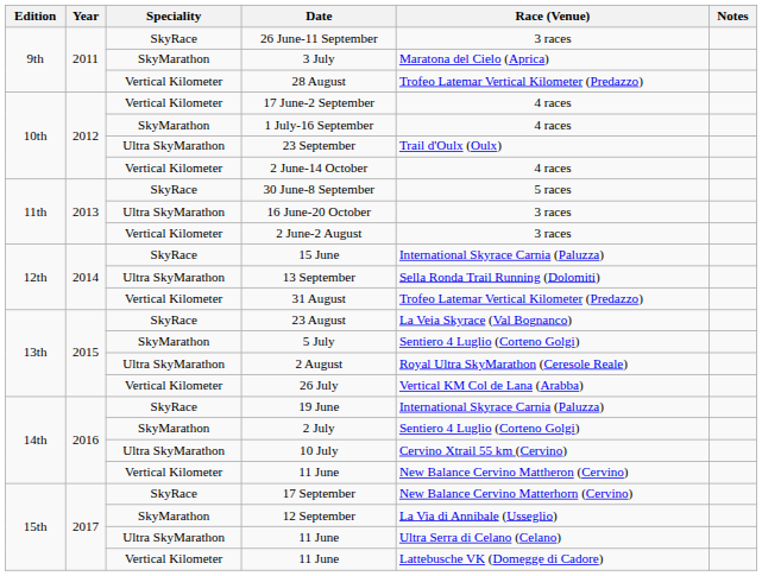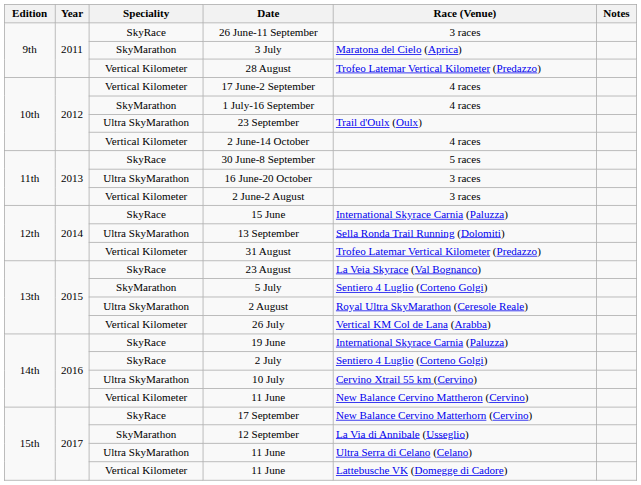 <table class="wikitable" style="width:65%; font-size:90%; text-align:center;">
 <tr>
 <th>Edition</th>
 <th>Year</th>
 <th>Speciality</th>
 <th>Date</th>
 <th>Race (Venue)</th>
 <th>Notes</th>
 </tr>
 <tr>
 <td rowspan=3>9th</td>
 <td rowspan=3>2011</td>
 <td>SkyRace</td>
 <td>26 June-11 September</td>
 <td>3 races</td>
 <td></td>
 </tr>
 <tr>
 <td>SkyMarathon</td>
 <td>3 July</td>
 <td align=left><a href='#'>Maratona del Cielo</a> (<a href='#'>Aprica</a>)</td>
 <td></td>
 </tr>
 <tr>
 <td>Vertical Kilometer</td>
 <td>28 August</td>
 <td align=left><a href='#'>Trofeo Latemar Vertical Kilometer</a> (<a href='#'>Predazzo</a>)</td>
 <td></td>
 </tr>
 <tr>
 <td rowspan=4>10th</td>
 <td rowspan=4>2012</td>
 <td>Vertical Kilometer</td>
 <td>17 June-2 September</td>
 <td>4 races</td>
 <td></td>
 </tr>
 <tr>
 <td>SkyMarathon</td>
 <td>1 July-16 September</td>
 <td>4 races</td>
 <td></td>
 </tr>
 <tr>
 <td>Ultra SkyMarathon</td>
 <td>23 September</td>
 <td align=left><a href='#'>Trail d'Oulx</a> (<a href='#'>Oulx</a>)</td>
 <td></td>
 </tr>
 <tr>
 <td>Vertical Kilometer</td>
 <td>2 June-14 October</td>
 <td>4 races</td>
 <td></td>
 </tr>
 <tr>
 <td rowspan=3>11th</td>
 <td rowspan=3>2013</td>
 <td>SkyRace</td>
 <td>30 June-8 September</td>
 <td>5 races</td>
 <td></td>
 </tr>
 <tr>
 <td>Ultra SkyMarathon</td>
 <td>16 June-20 October</td>
 <td>3 races</td>
 <td></td>
 </tr>
 <tr>
 <td>Vertical Kilometer</td>
 <td>2 June-2 August</td>
 <td>3 races</td>
 <td></td>
 </tr>
 <tr>
 <td rowspan=3>12th</td>
 <td rowspan=3>2014</td>
 <td>SkyRace</td>
 <td>15 June</td>
 <td align=left><a href='#'>International Skyrace Carnia</a> (<a href='#'>Paluzza</a>)</td>
 <td></td>
 </tr>
 <tr>
 <td>Ultra SkyMarathon</td>
 <td>13 September</td>
 <td align=left><a href='#'>Sella Ronda Trail Running</a> (<a href='#'>Dolomiti</a>)</td>
 <td></td>
 </tr>
 <tr>
 <td>Vertical Kilometer</td>
 <td>31 August</td>
 <td align=left><a href='#'>Trofeo Latemar Vertical Kilometer</a> (<a href='#'>Predazzo</a>)</td>
 <td></td>
 </tr>
 <tr>
 <td rowspan=4>13th</td>
 <td rowspan=4>2015</td>
 <td>SkyRace</td>
 <td>23 August</td>
 <td align=left><a href='#'>La Veia Skyrace</a> (<a href='#'>Val Bognanco</a>)</td>
 <td></td>
 </tr>
 <tr>
 <td>SkyMarathon</td>
 <td>5 July</td>
 <td align=left><a href='#'>Sentiero 4 Luglio</a> (<a href='#'>Corteno Golgi</a>)</td>
 <td></td>
 </tr>
 <tr>
 <td>Ultra SkyMarathon</td>
 <td>2 August</td>
 <td align=left><a href='#'>Royal Ultra SkyMarathon</a> (<a href='#'>Ceresole Reale</a>)</td>
 <td></td>
 </tr>
 <tr>
 <td>Vertical Kilometer</td>
 <td>26 July</td>
 <td align=left><a href='#'>Vertical KM Col de Lana</a> (<a href='#'>Arabba</a>)</td>
 <td></td>
 </tr>
 <tr>
 <td rowspan=4>14th</td>
 <td rowspan=4>2016</td>
 <td>SkyRace</td>
 <td>19 June</td>
 <td align=left><a href='#'>International Skyrace Carnia</a> (<a href='#'>Paluzza</a>)</td>
 <td></td>
 </tr>
 <tr>
-<td>SkyMarathon</td>
+<td>SkyRace</td>
 <td>2 July</td>
 <td align=left><a href='#'>Sentiero 4 Luglio</a> (<a href='#'>Corteno Golgi</a>)</td>
 <td></td>
 </tr>
 <tr>
 <td>Ultra SkyMarathon</td>
 <td>10 July</td>
 <td align=left><a href='#'>Cervino Xtrail 55 km </a> (<a href='#'>Cervino</a>)</td>
 <td></td>
 </tr>
 <tr>
 <td>Vertical Kilometer</td>
 <td>11 June</td>
 <td align=left><a href='#'>New Balance Cervino Mattheron</a> (<a href='#'>Cervino</a>)</td>
 <td></td>
 </tr>
 <tr>
 <td rowspan=4>15th</td>
 <td rowspan=4>2017</td>
 <td>SkyRace</td>
 <td>17 September</td>
 <td align=left><a href='#'>New Balance Cervino Matterhorn</a> (<a href='#'>Cervino</a>)</td>
 <td></td>
 </tr>
 <tr>
 <td>SkyMarathon</td>
 <td>12 September</td>
 <td align=left><a href='#'>La Via di Annibale</a> (<a href='#'>Usseglio</a>)</td>
 <td></td>
 </tr>
 <tr>
 <td>Ultra SkyMarathon</td>
 <td>11 June</td>
 <td align=left><a href='#'>Ultra Serra di Celano</a> (<a href='#'>Celano</a>)</td>
 <td></td>
 </tr>
 <tr>
 <td>Vertical Kilometer</td>
 <td>11 June</td>
 <td align=left><a href='#'>Lattebusche VK</a> (<a href='#'>Domegge di Cadore</a>)</td>
 <td></td>
 </tr>
 </table>
